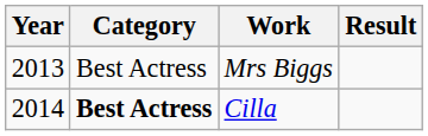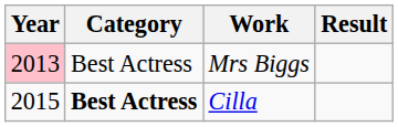 <table class="wikitable sortable">
 <tr>
 <th>Year</th>
 <th>Category</th>
 <th>Work</th>
 <th>Result</th>
 </tr>
 <tr>
-<td>2013</td>
+<td style="background: pink;">2013</td>
 <td>Best Actress</td>
 <td><em>Mrs Biggs</em></td>
 <td></td>
 </tr>
 <tr>
-<td>2014</td>
+<td>2015</td>
 <td><strong>Best Actress</strong></td>
 <td><em><a href='#'>Cilla</a></em></td>
 <td></td>
 </tr>
 </table>
